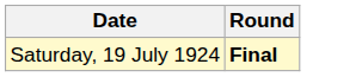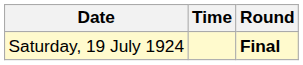 <table class="wikitable">
 <tr>
 <th>Date</th>
+<th>Time</th>
 <th>Round</th>
 </tr>
 <tr style=background:lemonchiffon>
 <td>Saturday, 19 July 1924</td>
+<td></td>
 <td><strong>Final</strong></td>
 </tr>
 </table>
